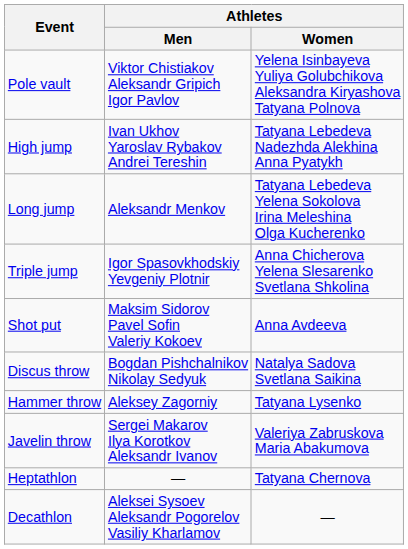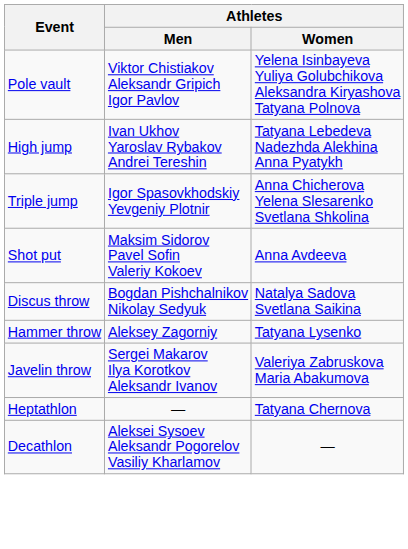 <table class=wikitable style="font-size:90%">
 <tr>
 <th rowspan=2>Event</th>
 <th colspan=2>Athletes</th>
 </tr>
 <tr>
 <th>Men</th>
 <th>Women</th>
 </tr>
 <tr>
 <td><a href='#'>Pole vault</a></td>
 <td><a href='#'>Viktor Chistiakov</a><br><a href='#'>Aleksandr Gripich</a><br><a href='#'>Igor Pavlov</a></td>
 <td><a href='#'>Yelena Isinbayeva</a><br><a href='#'>Yuliya Golubchikova</a><br><a href='#'>Aleksandra Kiryashova</a><br><a href='#'>Tatyana Polnova</a></td>
 </tr>
 <tr>
 <td><a href='#'>High jump</a></td>
 <td><a href='#'>Ivan Ukhov</a><br><a href='#'>Yaroslav Rybakov</a><br><a href='#'>Andrei Tereshin</a></td>
 <td><a href='#'>Tatyana Lebedeva</a><br><a href='#'>Nadezhda Alekhina</a><br><a href='#'>Anna Pyatykh</a></td>
-</tr>
-<tr>
-<td><a href='#'>Long jump</a></td>
-<td><a href='#'>Aleksandr Menkov</a></td>
-<td><a href='#'>Tatyana Lebedeva</a><br><a href='#'>Yelena Sokolova</a><br><a href='#'>Irina Meleshina</a><br><a href='#'>Olga Kucherenko</a></td>
 </tr>
 <tr>
 <td><a href='#'>Triple jump</a></td>
 <td><a href='#'>Igor Spasovkhodskiy</a><br><a href='#'>Yevgeniy Plotnir</a></td>
 <td><a href='#'>Anna Chicherova</a><br><a href='#'>Yelena Slesarenko</a><br><a href='#'>Svetlana Shkolina</a></td>
 </tr>
 <tr>
 <td><a href='#'>Shot put</a></td>
 <td><a href='#'>Maksim Sidorov</a><br><a href='#'>Pavel Sofin</a><br><a href='#'>Valeriy Kokoev</a></td>
 <td><a href='#'>Anna Avdeeva</a></td>
 </tr>
 <tr>
 <td><a href='#'>Discus throw</a></td>
 <td><a href='#'>Bogdan Pishchalnikov</a><br><a href='#'>Nikolay Sedyuk</a></td>
 <td><a href='#'>Natalya Sadova</a><br><a href='#'>Svetlana Saikina</a></td>
 </tr>
 <tr>
 <td><a href='#'>Hammer throw</a></td>
 <td><a href='#'>Aleksey Zagorniy</a></td>
 <td><a href='#'>Tatyana Lysenko</a></td>
 </tr>
 <tr>
 <td><a href='#'>Javelin throw</a></td>
 <td><a href='#'>Sergei Makarov</a><br><a href='#'>Ilya Korotkov</a><br><a href='#'>Aleksandr Ivanov</a></td>
 <td><a href='#'>Valeriya Zabruskova</a><br><a href='#'>Maria Abakumova</a></td>
 </tr>
 <tr>
 <td><a href='#'>Heptathlon</a></td>
 <td align=center>—</td>
 <td><a href='#'>Tatyana Chernova</a></td>
 </tr>
 <tr>
 <td><a href='#'>Decathlon</a></td>
 <td><a href='#'>Aleksei Sysoev</a><br><a href='#'>Aleksandr Pogorelov</a><br><a href='#'>Vasiliy Kharlamov</a></td>
 <td align=center>—</td>
 </tr>
 </table>
